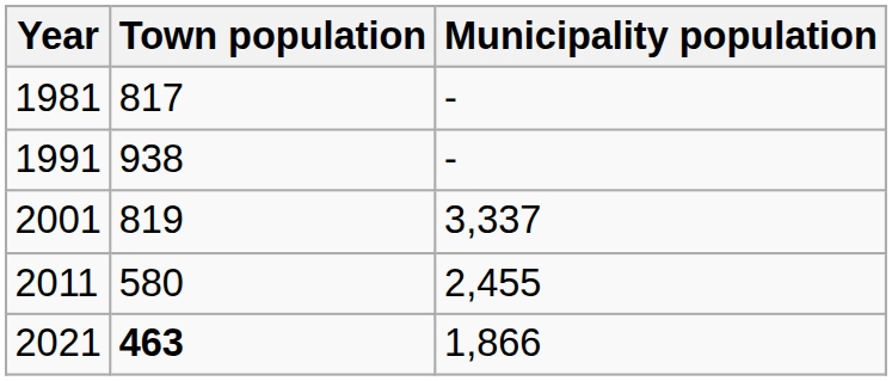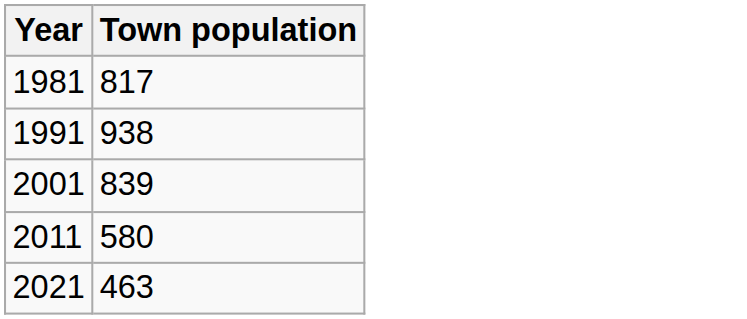 <table class=wikitable>
 <tr>
 <th>Year</th>
 <th>Town population</th>
-<th>Municipality population</th>
 </tr>
 <tr>
 <td>1981</td>
 <td>817</td>
-<td>-</td>
 </tr>
 <tr>
 <td>1991</td>
 <td>938</td>
-<td>-</td>
 </tr>
 <tr>
 <td>2001</td>
-<td>819</td>
-<td>3,337</td>
+<td>839</td>
 </tr>
 <tr>
 <td>2011</td>
 <td>580</td>
-<td>2,455</td>
 </tr>
 <tr>
 <td>2021</td>
-<td><strong>463</strong></td>
-<td>1,866</td>
+<td>463</td>
 </tr>
 </table>
